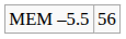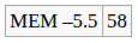 <table class="wikitable">
 <tr align="center">
 </tr>
 <tr align="center">
 <td>MEM –5.5</td>
-<td>56</td>
+<td>58</td>
 </tr>
 </table>
